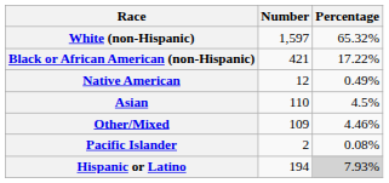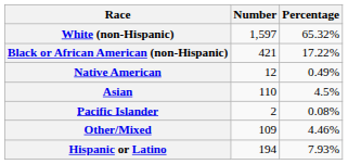 <table class="wikitable" style="text-align:right">
 <tr>
 <th scope="col">Race</th>
 <th scope="col">Number</th>
 <th scope="col">Percentage</th>
 </tr>
 <tr>
 <th scope="row"><a href='#'>White</a> (non-Hispanic)</th>
 <td>1,597</td>
 <td>65.32%</td>
 </tr>
 <tr>
 <th scope="row"><a href='#'>Black or African American</a> (non-Hispanic)</th>
 <td>421</td>
 <td>17.22%</td>
 </tr>
 <tr>
 <th scope="row"><a href='#'>Native American</a></th>
 <td>12</td>
 <td>0.49%</td>
 </tr>
 <tr>
 <th scope="row"><a href='#'>Asian</a></th>
 <td>110</td>
 <td>4.5%</td>
 </tr>
 <tr>
+<th scope="row"><a href='#'>Pacific Islander</a></th>
+<td>2</td>
+<td>0.08%</td>
+</tr>
+<tr>
 <th scope="row"><a href='#'>Other/Mixed</a></th>
 <td>109</td>
 <td>4.46%</td>
 </tr>
 <tr>
-<th scope="row"><a href='#'>Pacific Islander</a></th>
-<td>2</td>
-<td>0.08%</td>
-</tr>
-<tr>
 <th scope="row"><a href='#'>Hispanic</a> or <a href='#'>Latino</a></th>
 <td>194</td>
-<td style="background: lightgrey;">7.93%</td>
+<td>7.93%</td>
 </tr>
 </table>
